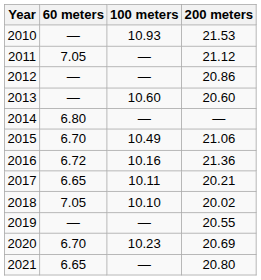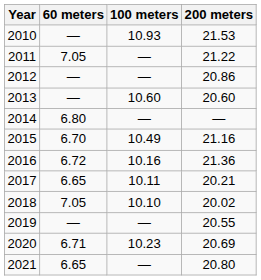 <table class="wikitable sortable" style=text-align:center>
 <tr>
 <th>Year</th>
 <th>60 meters</th>
 <th>100 meters</th>
 <th>200 meters</th>
 </tr>
 <tr>
 <td>2010</td>
 <td data-sort-value=NM>—</td>
 <td>10.93</td>
 <td>21.53</td>
 </tr>
 <tr>
 <td>2011</td>
 <td>7.05</td>
 <td data-sort-value=NM>—</td>
-<td>21.12</td>
+<td>21.22</td>
 </tr>
 <tr>
 <td>2012</td>
 <td data-sort-value=NM>—</td>
 <td data-sort-value=NM>—</td>
 <td>20.86</td>
 </tr>
 <tr>
 <td>2013</td>
 <td data-sort-value=NM>—</td>
 <td>10.60</td>
 <td>20.60</td>
 </tr>
 <tr>
 <td>2014</td>
 <td>6.80</td>
 <td data-sort-value=NM>—</td>
 <td data-sort-value=NM>—</td>
 </tr>
 <tr>
 <td>2015</td>
 <td>6.70</td>
 <td>10.49</td>
-<td>21.06</td>
+<td>21.16</td>
 </tr>
 <tr>
 <td>2016</td>
 <td>6.72</td>
 <td>10.16</td>
 <td>21.36</td>
 </tr>
 <tr>
 <td>2017</td>
 <td>6.65</td>
 <td>10.11</td>
 <td>20.21</td>
 </tr>
 <tr>
 <td>2018</td>
 <td>7.05</td>
 <td>10.10</td>
 <td>20.02</td>
 </tr>
 <tr>
 <td>2019</td>
 <td data-sort-value=NM>—</td>
 <td data-sort-value=NM>—</td>
 <td>20.55</td>
 </tr>
 <tr>
 <td>2020</td>
-<td>6.70</td>
+<td>6.71</td>
 <td>10.23</td>
 <td>20.69</td>
 </tr>
 <tr>
 <td>2021</td>
 <td>6.65</td>
 <td data-sort-value=NM>—</td>
 <td>20.80</td>
 </tr>
 </table>
